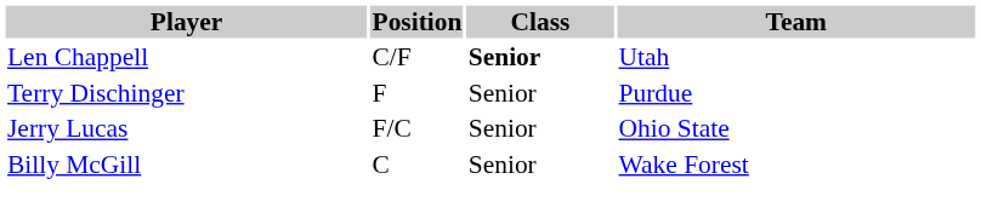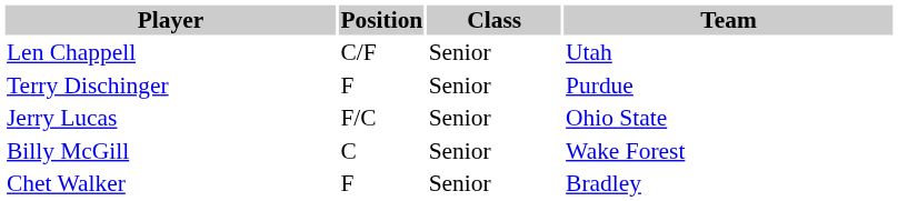 <table style="width:600px" "border:'1' 'solid' 'gray'">
 <tr>
 <th style="background:#CCCCCC;width:40%">Player</th>
 <th style="background:#CCCCCC;width:4%">Position</th>
 <th style="background:#CCCCCC;width:16%">Class</th>
 <th style="background:#CCCCCC;width:40%">Team</th>
 </tr>
 <tr>
 <td><a href='#'>Len Chappell</a></td>
 <td>C/F</td>
-<td><strong>Senior</strong></td>
+<td>Senior</td>
 <td><a href='#'>Utah</a></td>
 </tr>
 <tr>
 <td><a href='#'>Terry Dischinger</a></td>
 <td>F</td>
 <td>Senior</td>
 <td><a href='#'>Purdue</a></td>
 </tr>
 <tr>
 <td><a href='#'>Jerry Lucas</a></td>
 <td>F/C</td>
 <td>Senior</td>
 <td><a href='#'>Ohio State</a></td>
 </tr>
 <tr>
 <td><a href='#'>Billy McGill</a></td>
 <td>C</td>
 <td>Senior</td>
 <td><a href='#'>Wake Forest</a></td>
 </tr>
+<tr>
+<td><a href='#'>Chet Walker</a></td>
+<td>F</td>
+<td>Senior</td>
+<td><a href='#'>Bradley</a></td>
+</tr>
 </table>
